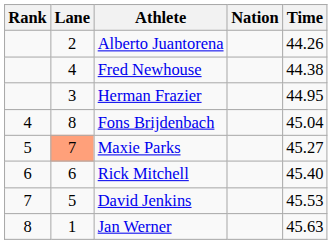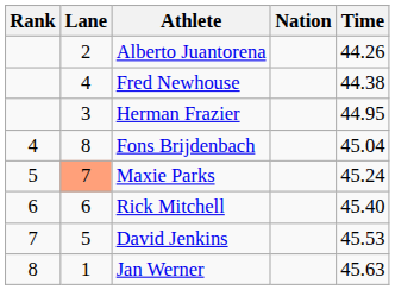 <table class="wikitable sortable" style="text-align:center">
 <tr>
 <th>Rank</th>
 <th>Lane</th>
 <th>Athlete</th>
 <th>Nation</th>
 <th>Time</th>
 </tr>
 <tr>
 <td></td>
 <td>2</td>
 <td align=left><a href='#'>Alberto Juantorena</a></td>
 <td align=left></td>
 <td>44.26</td>
 </tr>
 <tr>
 <td></td>
 <td>4</td>
 <td align=left><a href='#'>Fred Newhouse</a></td>
 <td align=left></td>
 <td>44.38</td>
 </tr>
 <tr>
 <td></td>
 <td>3</td>
 <td align=left><a href='#'>Herman Frazier</a></td>
 <td align=left></td>
 <td>44.95</td>
 </tr>
 <tr>
 <td>4</td>
 <td>8</td>
 <td align=left><a href='#'>Fons Brijdenbach</a></td>
 <td align=left></td>
 <td>45.04</td>
 </tr>
 <tr>
 <td>5</td>
 <td style="background: lightsalmon;">7</td>
 <td align=left><a href='#'>Maxie Parks</a></td>
 <td align=left></td>
-<td>45.27</td>
+<td>45.24</td>
 </tr>
 <tr>
 <td>6</td>
 <td>6</td>
 <td align=left><a href='#'>Rick Mitchell</a></td>
 <td align=left></td>
 <td>45.40</td>
 </tr>
 <tr>
 <td>7</td>
 <td>5</td>
 <td align=left><a href='#'>David Jenkins</a></td>
 <td align=left></td>
 <td>45.53</td>
 </tr>
 <tr>
 <td>8</td>
 <td>1</td>
 <td align=left><a href='#'>Jan Werner</a></td>
 <td align=left></td>
 <td>45.63</td>
 </tr>
 </table>
